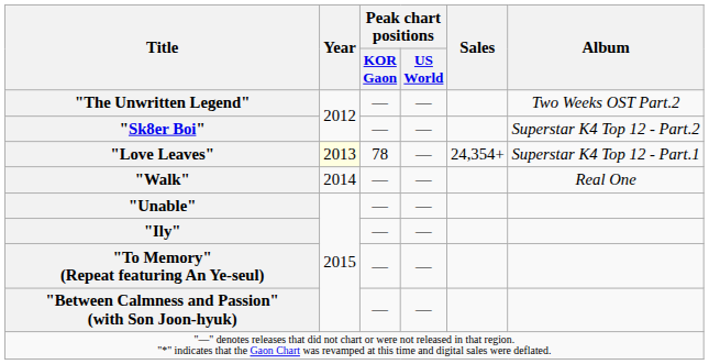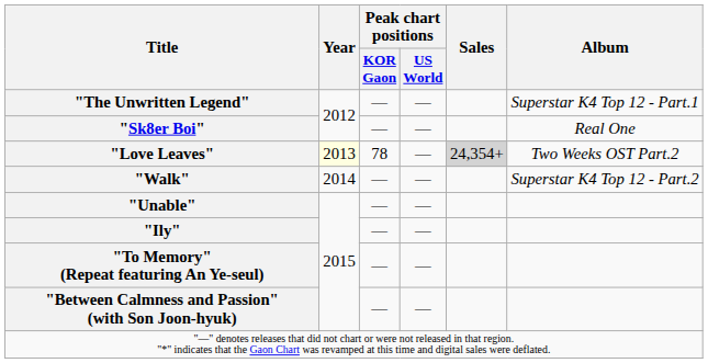 <table class="wikitable plainrowheaders" style="text-align:center">
 <tr>
 <th scope="col" rowspan="2" style="width:19em;">Title</th>
 <th scope="col" rowspan="2">Year</th>
 <th scope="col" colspan="2">Peak chart positions</th>
 <th scope="col" rowspan="2">Sales</th>
 <th scope="col" rowspan="2">Album</th>
 </tr>
 <tr>
 <th style="text-align:center; width:30px; font-size:90%;"><a href='#'>KOR<br>Gaon</a><br></th>
 <th style="text-align:center; width:30px; font-size:90%;"><a href='#'>US<br>World</a></th>
 </tr>
 <tr>
 <th scope="row">"The Unwritten Legend"</th>
 <td rowspan="2">2012</td>
 <td>—</td>
 <td>—</td>
 <td></td>
-<td><em>Two Weeks OST Part.2</em></td>
+<td><em>Superstar K4 Top 12 - Part.1</em></td>
 </tr>
 <tr>
 <th scope="row">"<a href='#'>Sk8er Boi</a>"</th>
 <td>—</td>
 <td>—</td>
 <td></td>
-<td><em>Superstar K4 Top 12 - Part.2</em></td>
+<td><em>Real One</em></td>
 </tr>
 <tr>
 <th scope="row">"Love Leaves"</th>
 <td style="background: lightyellow;">2013</td>
 <td>78</td>
 <td>—</td>
-<td>24,354+</td>
-<td><em>Superstar K4 Top 12 - Part.1</em></td>
+<td style="background: lightgrey;">24,354+</td>
+<td><em>Two Weeks OST Part.2</em></td>
 </tr>
 <tr>
 <th scope="row">"Walk"</th>
 <td>2014</td>
 <td>—</td>
 <td>—</td>
 <td></td>
-<td><em>Real One</em></td>
+<td><em>Superstar K4 Top 12 - Part.2</em></td>
 </tr>
 <tr>
 <th scope="row">"Unable"</th>
 <td rowspan="4">2015</td>
 <td>—</td>
 <td>—</td>
 <td></td>
 <td></td>
 </tr>
 <tr>
 <th scope="row">"Ily"</th>
 <td>—</td>
 <td>—</td>
 <td></td>
 <td></td>
 </tr>
 <tr>
 <th scope="row">"To Memory"<br>(Repeat featuring An Ye-seul)</th>
 <td>—</td>
 <td>—</td>
 <td></td>
 <td></td>
 </tr>
 <tr>
 <th scope="row">"Between Calmness and Passion"<br>(with Son Joon-hyuk)</th>
 <td>—</td>
 <td>—</td>
 <td></td>
 <td></td>
 </tr>
 <tr>
 <td colspan="6" style="text-align:center; font-size:8pt;">"—" denotes releases that did not chart or were not released in that region.<br>"*" indicates that the <a href='#'>Gaon Chart</a> was revamped at this time and digital sales were deflated.</td>
 </tr>
 </table>
